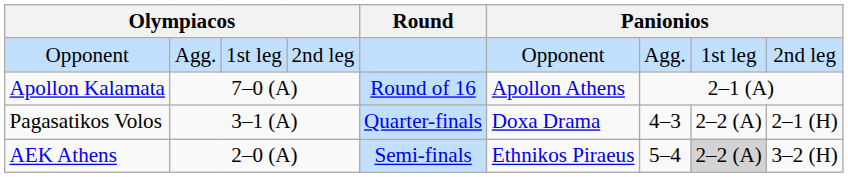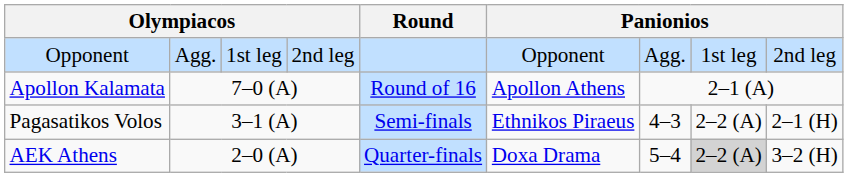 <table class="wikitable" style="text-align:center">
 <tr>
 <th colspan="4">Olympiacos</th>
 <th>Round</th>
 <th colspan="4">Panionios</th>
 </tr>
 <tr style="background:#C1E0FF">
 <td>Opponent</td>
 <td>Agg.</td>
 <td>1st leg</td>
 <td>2nd leg</td>
 <td></td>
 <td>Opponent</td>
 <td>Agg.</td>
 <td>1st leg</td>
 <td>2nd leg</td>
 </tr>
 <tr>
 <td style="text-align:left"><a href='#'>Apollon Kalamata</a></td>
 <td colspan=3>7–0 (A)</td>
 <td style="background:#C1E0FF"><a href='#'>Round of 16</a></td>
 <td style="text-align:left"><a href='#'>Apollon Athens</a></td>
 <td colspan=3>2–1 (A)</td>
 </tr>
 <tr>
 <td style="text-align:left">Pagasatikos Volos</td>
 <td colspan=3>3–1 (A)</td>
-<td style="background:#C1E0FF"><a href='#'>Quarter-finals</a></td>
-<td style="text-align:left"><a href='#'>Doxa Drama</a></td>
+<td style="background:#C1E0FF"><a href='#'>Semi-finals</a></td>
+<td style="text-align:left"><a href='#'>Ethnikos Piraeus</a></td>
 <td>4–3</td>
 <td>2–2  (A)</td>
 <td>2–1 (H)</td>
 </tr>
 <tr>
 <td style="text-align:left"><a href='#'>AEK Athens</a></td>
 <td colspan=3>2–0 (A)</td>
-<td style="background:#C1E0FF"><a href='#'>Semi-finals</a></td>
-<td style="text-align:left"><a href='#'>Ethnikos Piraeus</a></td>
+<td style="background:#C1E0FF"><a href='#'>Quarter-finals</a></td>
+<td style="text-align:left"><a href='#'>Doxa Drama</a></td>
 <td>5–4</td>
 <td style="background: lightgrey;">2–2  (A)</td>
 <td>3–2 (H)</td>
 </tr>
 </table>
